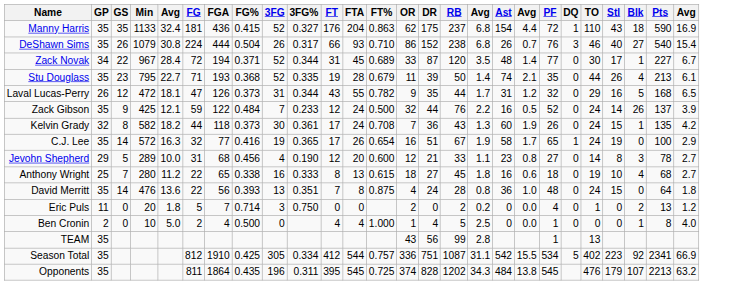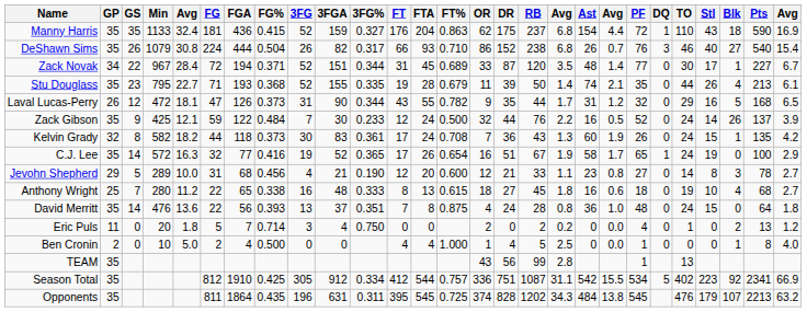 <table class="wikitable sortable" style="text-align:right">
 <tr>
 <th>Name</th>
 <th>GP</th>
 <th>GS</th>
 <th>Min</th>
 <th>Avg</th>
 <th><a href='#'>FG</a></th>
 <th>FGA</th>
 <th>FG%</th>
 <th><a href='#'>3FG</a></th>
+<th>3FGA</th>
 <th>3FG%</th>
 <th><a href='#'>FT</a></th>
 <th>FTA</th>
 <th>FT%</th>
 <th>OR</th>
 <th>DR</th>
 <th><a href='#'>RB</a></th>
 <th>Avg</th>
 <th><a href='#'>Ast</a></th>
 <th>Avg</th>
 <th><a href='#'>PF</a></th>
 <th>DQ</th>
 <th>TO</th>
 <th><a href='#'>Stl</a></th>
 <th><a href='#'>Blk</a></th>
 <th><a href='#'>Pts</a></th>
 <th>Avg</th>
 </tr>
 <tr>
 <td><a href='#'>Manny Harris</a></td>
 <td>35</td>
 <td>35</td>
 <td>1133</td>
 <td>32.4</td>
 <td>181</td>
 <td>436</td>
 <td>0.415</td>
 <td>52</td>
+<td>159</td>
 <td>0.327</td>
 <td>176</td>
 <td>204</td>
 <td>0.863</td>
 <td>62</td>
 <td>175</td>
 <td>237</td>
 <td>6.8</td>
 <td>154</td>
 <td>4.4</td>
 <td>72</td>
 <td>1</td>
 <td>110</td>
 <td>43</td>
 <td>18</td>
 <td>590</td>
 <td>16.9</td>
 </tr>
 <tr>
 <td><a href='#'>DeShawn Sims</a></td>
 <td>35</td>
 <td>26</td>
 <td>1079</td>
 <td>30.8</td>
 <td>224</td>
 <td>444</td>
 <td>0.504</td>
 <td>26</td>
+<td>82</td>
 <td>0.317</td>
 <td>66</td>
 <td>93</td>
 <td>0.710</td>
 <td>86</td>
 <td>152</td>
 <td>238</td>
 <td>6.8</td>
 <td>26</td>
 <td>0.7</td>
 <td>76</td>
 <td>3</td>
 <td>46</td>
 <td>40</td>
 <td>27</td>
 <td>540</td>
 <td>15.4</td>
 </tr>
 <tr>
 <td><a href='#'>Zack Novak</a></td>
 <td>34</td>
 <td>22</td>
 <td>967</td>
 <td>28.4</td>
 <td>72</td>
 <td>194</td>
 <td>0.371</td>
 <td>52</td>
+<td>151</td>
 <td>0.344</td>
 <td>31</td>
 <td>45</td>
 <td>0.689</td>
 <td>33</td>
 <td>87</td>
 <td>120</td>
 <td>3.5</td>
 <td>48</td>
 <td>1.4</td>
 <td>77</td>
 <td>0</td>
 <td>30</td>
 <td>17</td>
 <td>1</td>
 <td>227</td>
 <td>6.7</td>
 </tr>
 <tr>
 <td><a href='#'>Stu Douglass</a></td>
 <td>35</td>
 <td>23</td>
 <td>795</td>
 <td>22.7</td>
 <td>71</td>
 <td>193</td>
 <td>0.368</td>
 <td>52</td>
+<td>155</td>
 <td>0.335</td>
 <td>19</td>
 <td>28</td>
 <td>0.679</td>
 <td>11</td>
 <td>39</td>
 <td>50</td>
 <td>1.4</td>
 <td>74</td>
 <td>2.1</td>
 <td>35</td>
 <td>0</td>
 <td>44</td>
 <td>26</td>
 <td>4</td>
 <td>213</td>
 <td>6.1</td>
 </tr>
 <tr>
 <td>Laval Lucas-Perry</td>
 <td>26</td>
 <td>12</td>
 <td>472</td>
 <td>18.1</td>
 <td>47</td>
 <td>126</td>
 <td>0.373</td>
 <td>31</td>
+<td>90</td>
 <td>0.344</td>
 <td>43</td>
 <td>55</td>
 <td>0.782</td>
 <td>9</td>
 <td>35</td>
 <td>44</td>
 <td>1.7</td>
 <td>31</td>
 <td>1.2</td>
 <td>32</td>
 <td>0</td>
 <td>29</td>
 <td>16</td>
 <td>5</td>
 <td>168</td>
 <td>6.5</td>
 </tr>
 <tr>
 <td>Zack Gibson</td>
 <td>35</td>
 <td>9</td>
 <td>425</td>
 <td>12.1</td>
 <td>59</td>
 <td>122</td>
 <td>0.484</td>
 <td>7</td>
+<td>30</td>
 <td>0.233</td>
 <td>12</td>
 <td>24</td>
 <td>0.500</td>
 <td>32</td>
 <td>44</td>
 <td>76</td>
 <td>2.2</td>
 <td>16</td>
 <td>0.5</td>
 <td>52</td>
 <td>0</td>
 <td>24</td>
 <td>14</td>
 <td>26</td>
 <td>137</td>
 <td>3.9</td>
 </tr>
 <tr>
 <td>Kelvin Grady</td>
 <td>32</td>
 <td>8</td>
 <td>582</td>
 <td>18.2</td>
 <td>44</td>
 <td>118</td>
 <td>0.373</td>
 <td>30</td>
+<td>83</td>
 <td>0.361</td>
 <td>17</td>
 <td>24</td>
 <td>0.708</td>
 <td>7</td>
 <td>36</td>
 <td>43</td>
 <td>1.3</td>
 <td>60</td>
 <td>1.9</td>
 <td>26</td>
 <td>0</td>
 <td>24</td>
 <td>15</td>
 <td>1</td>
 <td>135</td>
 <td>4.2</td>
 </tr>
 <tr>
 <td>C.J. Lee</td>
 <td>35</td>
 <td>14</td>
 <td>572</td>
 <td>16.3</td>
 <td>32</td>
 <td>77</td>
 <td>0.416</td>
 <td>19</td>
+<td>52</td>
 <td>0.365</td>
 <td>17</td>
 <td>26</td>
 <td>0.654</td>
 <td>16</td>
 <td>51</td>
 <td>67</td>
 <td>1.9</td>
 <td>58</td>
 <td>1.7</td>
 <td>65</td>
 <td>1</td>
 <td>24</td>
 <td>19</td>
 <td>0</td>
 <td>100</td>
 <td>2.9</td>
 </tr>
 <tr>
 <td><a href='#'>Jevohn Shepherd</a></td>
 <td>29</td>
 <td>5</td>
 <td>289</td>
 <td>10.0</td>
 <td>31</td>
 <td>68</td>
 <td>0.456</td>
 <td>4</td>
+<td>21</td>
 <td>0.190</td>
 <td>12</td>
 <td>20</td>
 <td>0.600</td>
 <td>12</td>
 <td>21</td>
 <td>33</td>
 <td>1.1</td>
 <td>23</td>
 <td>0.8</td>
 <td>27</td>
 <td>0</td>
 <td>14</td>
 <td>8</td>
 <td>3</td>
 <td>78</td>
 <td>2.7</td>
 </tr>
 <tr>
 <td>Anthony Wright</td>
 <td>25</td>
 <td>7</td>
 <td>280</td>
 <td>11.2</td>
 <td>22</td>
 <td>65</td>
 <td>0.338</td>
 <td>16</td>
+<td>48</td>
 <td>0.333</td>
 <td>8</td>
 <td>13</td>
 <td>0.615</td>
 <td>18</td>
 <td>27</td>
 <td>45</td>
 <td>1.8</td>
 <td>16</td>
 <td>0.6</td>
 <td>18</td>
 <td>0</td>
 <td>19</td>
 <td>10</td>
 <td>4</td>
 <td>68</td>
 <td>2.7</td>
 </tr>
 <tr>
 <td>David Merritt</td>
 <td>35</td>
 <td>14</td>
 <td>476</td>
 <td>13.6</td>
 <td>22</td>
 <td>56</td>
 <td>0.393</td>
 <td>13</td>
+<td>37</td>
 <td>0.351</td>
 <td>7</td>
 <td>8</td>
 <td>0.875</td>
 <td>4</td>
 <td>24</td>
 <td>28</td>
 <td>0.8</td>
 <td>36</td>
 <td>1.0</td>
 <td>48</td>
 <td>0</td>
 <td>24</td>
 <td>15</td>
 <td>0</td>
 <td>64</td>
 <td>1.8</td>
 </tr>
 <tr>
 <td>Eric Puls</td>
 <td>11</td>
 <td>0</td>
 <td>20</td>
 <td>1.8</td>
 <td>5</td>
 <td>7</td>
 <td>0.714</td>
 <td>3</td>
+<td>4</td>
 <td>0.750</td>
 <td>0</td>
 <td>0</td>
 <td></td>
 <td>2</td>
 <td>0</td>
 <td>2</td>
 <td>0.2</td>
 <td>0</td>
 <td>0.0</td>
 <td>4</td>
 <td>0</td>
 <td>1</td>
 <td>0</td>
 <td>2</td>
 <td>13</td>
 <td>1.2</td>
 </tr>
 <tr>
 <td>Ben Cronin</td>
 <td>2</td>
 <td>0</td>
 <td>10</td>
 <td>5.0</td>
 <td>2</td>
 <td>4</td>
 <td>0.500</td>
 <td>0</td>
+<td>0</td>
 <td></td>
 <td>4</td>
 <td>4</td>
 <td>1.000</td>
 <td>1</td>
 <td>4</td>
 <td>5</td>
 <td>2.5</td>
 <td>0</td>
 <td>0.0</td>
 <td>1</td>
 <td>0</td>
 <td>0</td>
 <td>0</td>
 <td>1</td>
 <td>8</td>
 <td>4.0</td>
 </tr>
 <tr>
 <td>TEAM</td>
 <td>35</td>
+<td></td>
 <td></td>
 <td></td>
 <td></td>
 <td></td>
 <td></td>
 <td></td>
 <td></td>
 <td></td>
 <td></td>
 <td></td>
 <td></td>
 <td>43</td>
 <td>56</td>
 <td>99</td>
 <td>2.8</td>
 <td></td>
 <td></td>
 <td>1</td>
 <td></td>
 <td>13</td>
 <td></td>
 <td></td>
 <td></td>
 <td></td>
 </tr>
 <tr>
 <td>Season Total</td>
 <td>35</td>
 <td></td>
 <td></td>
 <td></td>
 <td>812</td>
 <td>1910</td>
 <td>0.425</td>
 <td>305</td>
+<td>912</td>
 <td>0.334</td>
 <td>412</td>
 <td>544</td>
 <td>0.757</td>
 <td>336</td>
 <td>751</td>
 <td>1087</td>
 <td>31.1</td>
 <td>542</td>
 <td>15.5</td>
 <td>534</td>
 <td>5</td>
 <td>402</td>
 <td>223</td>
 <td>92</td>
 <td>2341</td>
 <td>66.9</td>
 </tr>
 <tr>
 <td>Opponents</td>
 <td>35</td>
 <td></td>
 <td></td>
 <td></td>
 <td>811</td>
 <td>1864</td>
 <td>0.435</td>
 <td>196</td>
+<td>631</td>
 <td>0.311</td>
 <td>395</td>
 <td>545</td>
 <td>0.725</td>
 <td>374</td>
 <td>828</td>
 <td>1202</td>
 <td>34.3</td>
 <td>484</td>
 <td>13.8</td>
 <td>545</td>
 <td></td>
 <td>476</td>
 <td>179</td>
 <td>107</td>
 <td>2213</td>
 <td>63.2</td>
 </tr>
 </table>
